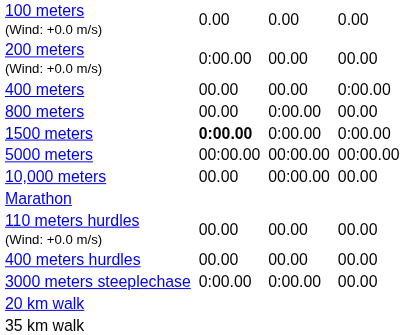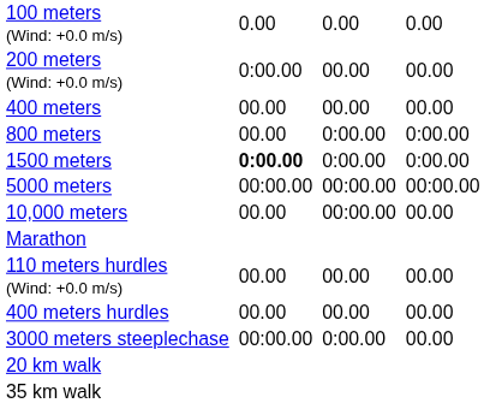 <table>
 <tr>
 <td><a href='#'>100 meters</a><br><small>(Wind: +0.0 m/s)</small></td>
 <td></td>
 <td>0.00</td>
 <td></td>
 <td>0.00</td>
 <td></td>
 <td>0.00</td>
 </tr>
 <tr>
 <td><a href='#'>200 meters</a><br><small>(Wind: +0.0 m/s)</small></td>
 <td></td>
 <td>0:00.00</td>
 <td></td>
 <td>00.00</td>
 <td></td>
 <td>00.00</td>
 </tr>
 <tr>
 <td><a href='#'>400 meters</a></td>
 <td></td>
 <td>00.00</td>
 <td></td>
 <td>00.00</td>
 <td></td>
-<td>0:00.00</td>
+<td>00.00</td>
 </tr>
 <tr>
 <td><a href='#'>800 meters</a></td>
 <td></td>
 <td>00.00</td>
 <td></td>
 <td>0:00.00</td>
 <td></td>
-<td>00.00</td>
+<td>0:00.00</td>
 </tr>
 <tr>
 <td><a href='#'>1500 meters</a></td>
 <td></td>
 <td><strong>0:00.00</strong></td>
 <td></td>
 <td>0:00.00</td>
 <td></td>
 <td>0:00.00</td>
 </tr>
 <tr>
 <td><a href='#'>5000 meters</a></td>
 <td></td>
 <td>00:00.00</td>
 <td></td>
 <td>00:00.00</td>
 <td></td>
 <td>00:00.00</td>
 </tr>
 <tr>
 <td><a href='#'>10,000 meters</a></td>
 <td></td>
 <td>00.00</td>
 <td></td>
 <td>00:00.00</td>
 <td></td>
 <td>00.00</td>
 </tr>
 <tr>
 <td><a href='#'>Marathon</a></td>
 <td></td>
 <td></td>
 <td></td>
 <td></td>
 <td></td>
 <td></td>
 </tr>
 <tr>
 <td><a href='#'>110 meters hurdles</a><br><small>(Wind: +0.0 m/s)</small></td>
 <td></td>
 <td>00.00</td>
 <td></td>
 <td>00.00</td>
 <td></td>
 <td>00.00</td>
 </tr>
 <tr>
 <td><a href='#'>400 meters hurdles</a></td>
 <td></td>
 <td>00.00</td>
 <td></td>
 <td>00.00</td>
 <td></td>
 <td>00.00</td>
 </tr>
 <tr>
 <td><a href='#'>3000 meters steeplechase</a></td>
 <td></td>
-<td>0:00.00</td>
+<td>00:00.00</td>
 <td></td>
 <td>0:00.00</td>
 <td></td>
 <td>00.00</td>
 </tr>
 <tr>
 <td><a href='#'>20&nbsp;km walk</a></td>
 <td></td>
 <td></td>
 <td></td>
 <td></td>
 <td></td>
 <td></td>
 </tr>
 <tr>
 <td>35 km walk</td>
 <td></td>
 <td></td>
 <td></td>
 <td></td>
 <td></td>
 <td></td>
 </tr>
 <tr>
 </tr>
 </table>
